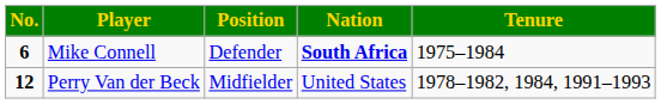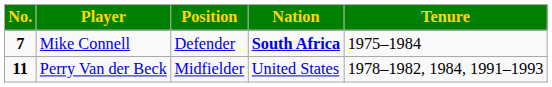 <table class="wikitable sortable">
 <tr>
 <th style="background:green; color:gold;" scope="col">No.</th>
 <th style="background:green; color:gold;" scope="col">Player</th>
 <th style="background:green; color:gold;" scope="col">Position</th>
 <th style="background:green; color:gold;" scope="col">Nation</th>
 <th style="background:green; color:gold;" scope="col">Tenure</th>
 </tr>
 <tr>
-<td align=center><strong>6</strong></td>
+<td align=center><strong>7</strong></td>
 <td><a href='#'>Mike Connell</a></td>
 <td><a href='#'>Defender</a></td>
 <td><strong> <a href='#'>South Africa</a></strong></td>
 <td>1975–1984</td>
 </tr>
 <tr>
-<td align=center><strong>12</strong></td>
+<td align=center><strong>11</strong></td>
 <td><a href='#'>Perry Van der Beck</a></td>
 <td><a href='#'>Midfielder</a></td>
 <td> <a href='#'>United States</a></td>
 <td>1978–1982, 1984, 1991–1993</td>
 </tr>
 </table>
